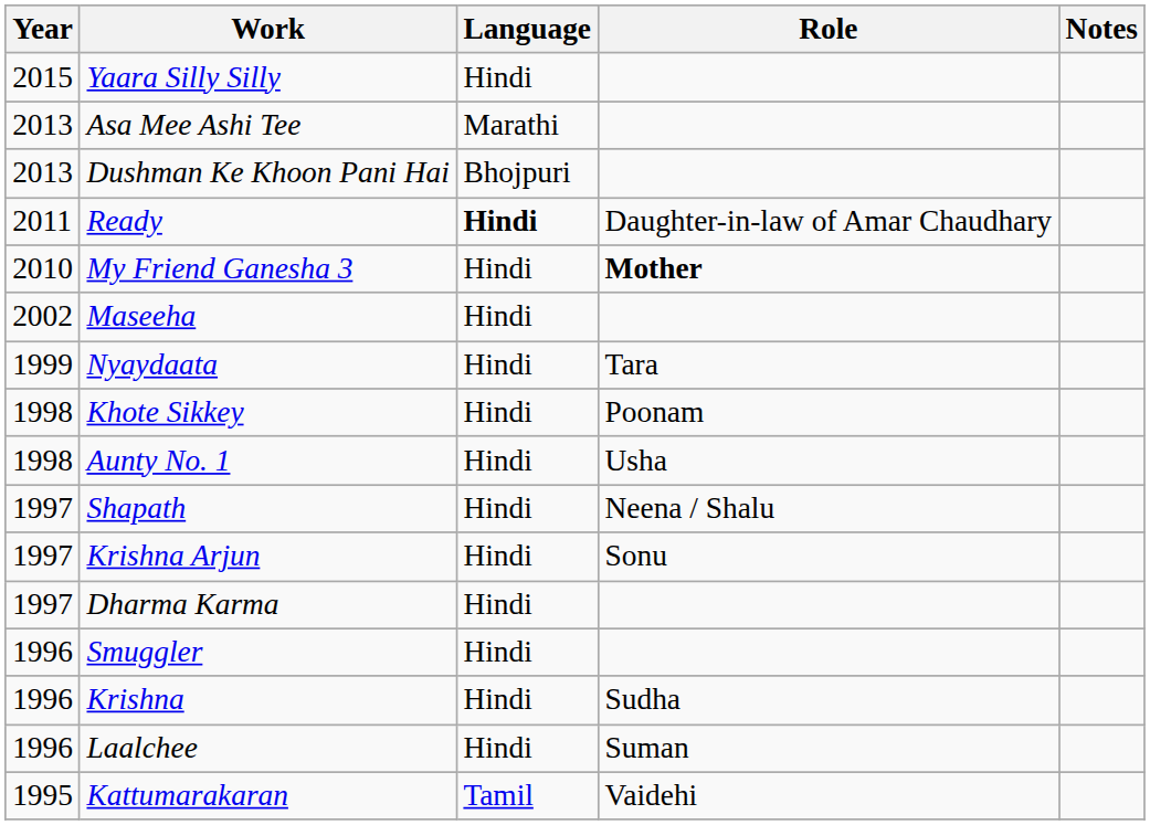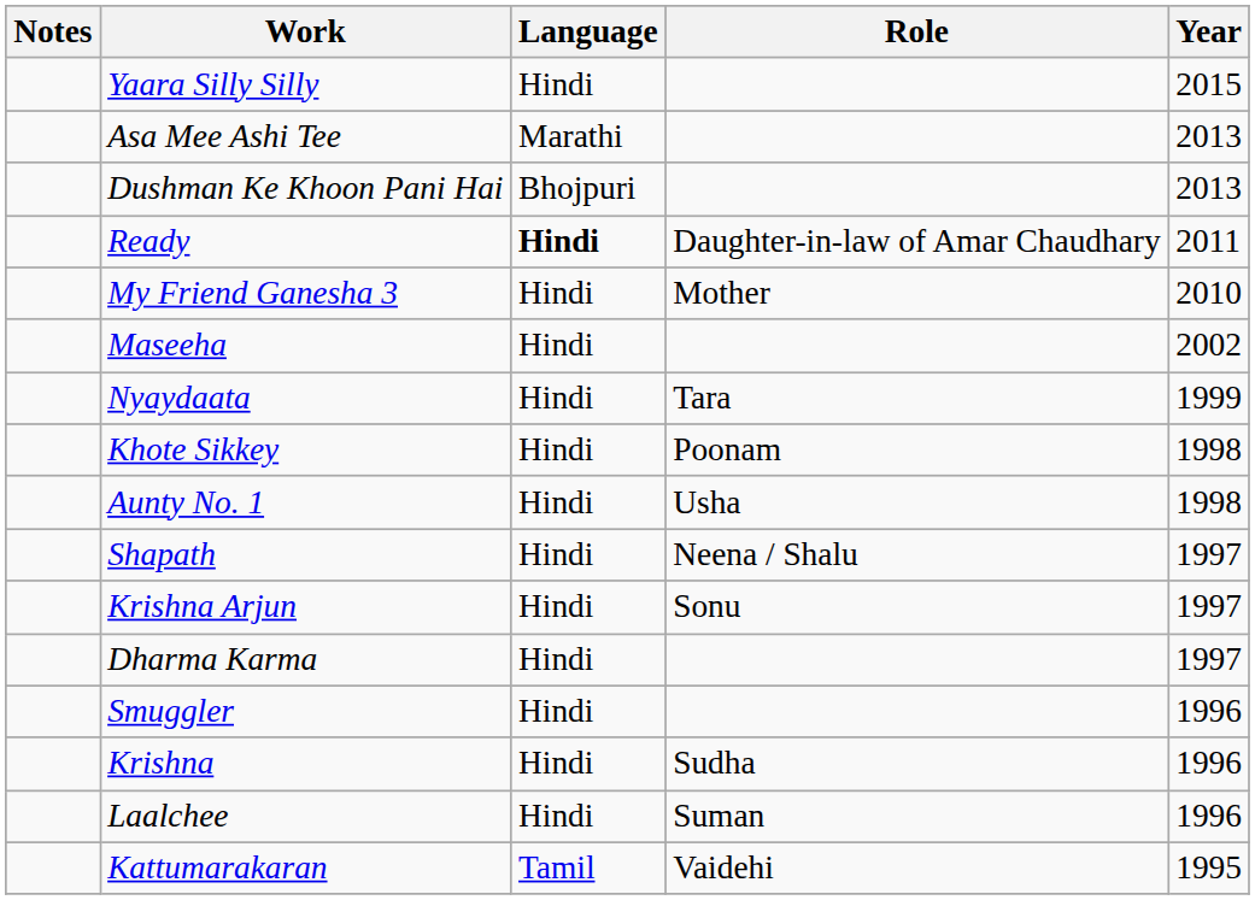 <table class="wikitable">
 <tr>
-<th style="background:;">Year</th>
+<th style="background:;">Notes</th>
 <th style="background:;">Work</th>
 <th style="background:;">Language</th>
 <th style="background:;">Role</th>
-<th style="background:;">Notes</th>
+<th style="background:;">Year</th>
 </tr>
 <tr>
-<td>2015</td>
+<td></td>
 <td><em><a href='#'>Yaara Silly Silly</a></em></td>
 <td>Hindi</td>
 <td></td>
-<td></td>
+<td>2015</td>
 </tr>
 <tr>
-<td>2013</td>
+<td></td>
 <td><em>Asa Mee Ashi Tee</em></td>
 <td>Marathi</td>
 <td></td>
-<td></td>
+<td>2013</td>
 </tr>
 <tr>
-<td>2013</td>
+<td></td>
 <td><em>Dushman Ke Khoon Pani Hai</em></td>
 <td>Bhojpuri</td>
 <td></td>
-<td></td>
+<td>2013</td>
 </tr>
 <tr>
-<td>2011</td>
+<td></td>
 <td><em><a href='#'>Ready</a></em></td>
 <td><strong>Hindi</strong></td>
 <td>Daughter-in-law of Amar Chaudhary</td>
-<td></td>
+<td>2011</td>
 </tr>
 <tr>
-<td>2010</td>
+<td></td>
 <td><em><a href='#'>My Friend Ganesha 3</a></em></td>
 <td>Hindi</td>
-<td><strong>Mother</strong></td>
-<td></td>
+<td>Mother</td>
+<td>2010</td>
 </tr>
 <tr>
-<td>2002</td>
+<td></td>
 <td><em><a href='#'>Maseeha</a></em></td>
 <td>Hindi</td>
 <td></td>
-<td></td>
+<td>2002</td>
 </tr>
 <tr>
-<td>1999</td>
+<td></td>
 <td><em><a href='#'>Nyaydaata</a></em></td>
 <td>Hindi</td>
 <td>Tara</td>
-<td></td>
+<td>1999</td>
 </tr>
 <tr>
-<td>1998</td>
+<td></td>
 <td><em><a href='#'>Khote Sikkey</a></em></td>
 <td>Hindi</td>
 <td>Poonam</td>
-<td></td>
+<td>1998</td>
 </tr>
 <tr>
-<td>1998</td>
+<td></td>
 <td><em><a href='#'>Aunty No. 1</a></em></td>
 <td>Hindi</td>
 <td>Usha</td>
-<td></td>
+<td>1998</td>
 </tr>
 <tr>
-<td>1997</td>
+<td></td>
 <td><em><a href='#'>Shapath</a></em></td>
 <td>Hindi</td>
 <td>Neena / Shalu</td>
-<td></td>
+<td>1997</td>
 </tr>
 <tr>
-<td>1997</td>
+<td></td>
 <td><em><a href='#'>Krishna Arjun</a></em></td>
 <td>Hindi</td>
 <td>Sonu</td>
-<td></td>
+<td>1997</td>
 </tr>
 <tr>
-<td>1997</td>
+<td></td>
 <td><em>Dharma Karma</em></td>
 <td>Hindi</td>
 <td></td>
-<td></td>
+<td>1997</td>
 </tr>
 <tr>
-<td>1996</td>
+<td></td>
 <td><em><a href='#'>Smuggler</a></em></td>
 <td>Hindi</td>
 <td></td>
-<td></td>
+<td>1996</td>
 </tr>
 <tr>
-<td>1996</td>
+<td></td>
 <td><em><a href='#'>Krishna</a></em></td>
 <td>Hindi</td>
 <td>Sudha</td>
-<td></td>
+<td>1996</td>
 </tr>
 <tr>
-<td>1996</td>
+<td></td>
 <td><em>Laalchee</em></td>
 <td>Hindi</td>
 <td>Suman</td>
-<td></td>
+<td>1996</td>
 </tr>
 <tr>
-<td>1995</td>
+<td></td>
 <td><em><a href='#'>Kattumarakaran</a></em></td>
 <td><a href='#'>Tamil</a></td>
 <td>Vaidehi</td>
-<td></td>
+<td>1995</td>
 </tr>
 </table>
